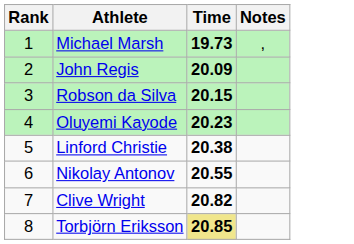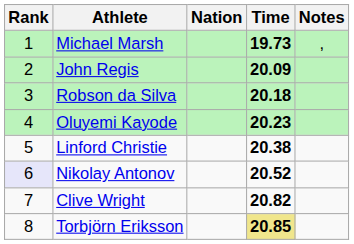 <table class="wikitable sortable" style="text-align:center">
 <tr>
 <th>Rank</th>
 <th>Athlete</th>
+<th>Nation</th>
 <th>Time</th>
 <th>Notes</th>
 </tr>
 <tr style="background:#bbf3bb;">
 <td>1</td>
 <td align=left><a href='#'>Michael Marsh</a></td>
+<td align=left></td>
 <td><strong>19.73</strong></td>
 <td>, </td>
 </tr>
 <tr style="background:#bbf3bb;">
 <td>2</td>
 <td align=left><a href='#'>John Regis</a></td>
+<td align=left></td>
 <td><strong>20.09</strong></td>
 <td></td>
 </tr>
 <tr style="background:#bbf3bb;">
 <td>3</td>
 <td align=left><a href='#'>Robson da Silva</a></td>
-<td><strong>20.15</strong></td>
+<td align=left></td>
+<td><strong>20.18</strong></td>
 <td></td>
 </tr>
 <tr style="background:#bbf3bb;">
 <td>4</td>
 <td align=left><a href='#'>Oluyemi Kayode</a></td>
+<td align=left></td>
 <td><strong>20.23</strong></td>
 <td></td>
 </tr>
 <tr>
 <td>5</td>
 <td align=left><a href='#'>Linford Christie</a></td>
+<td align=left></td>
 <td><strong>20.38</strong></td>
 <td></td>
 </tr>
 <tr>
-<td>6</td>
+<td style="background: lavender;">6</td>
 <td align=left><a href='#'>Nikolay Antonov</a></td>
-<td><strong>20.55</strong></td>
+<td align=left></td>
+<td><strong>20.52</strong></td>
 <td></td>
 </tr>
 <tr>
 <td>7</td>
 <td align=left><a href='#'>Clive Wright</a></td>
+<td align=left></td>
 <td><strong>20.82</strong></td>
 <td></td>
 </tr>
 <tr>
 <td>8</td>
 <td align=left><a href='#'>Torbjörn Eriksson</a></td>
+<td align=left></td>
 <td style="background: khaki;"><strong>20.85</strong></td>
 <td></td>
 </tr>
 </table>
